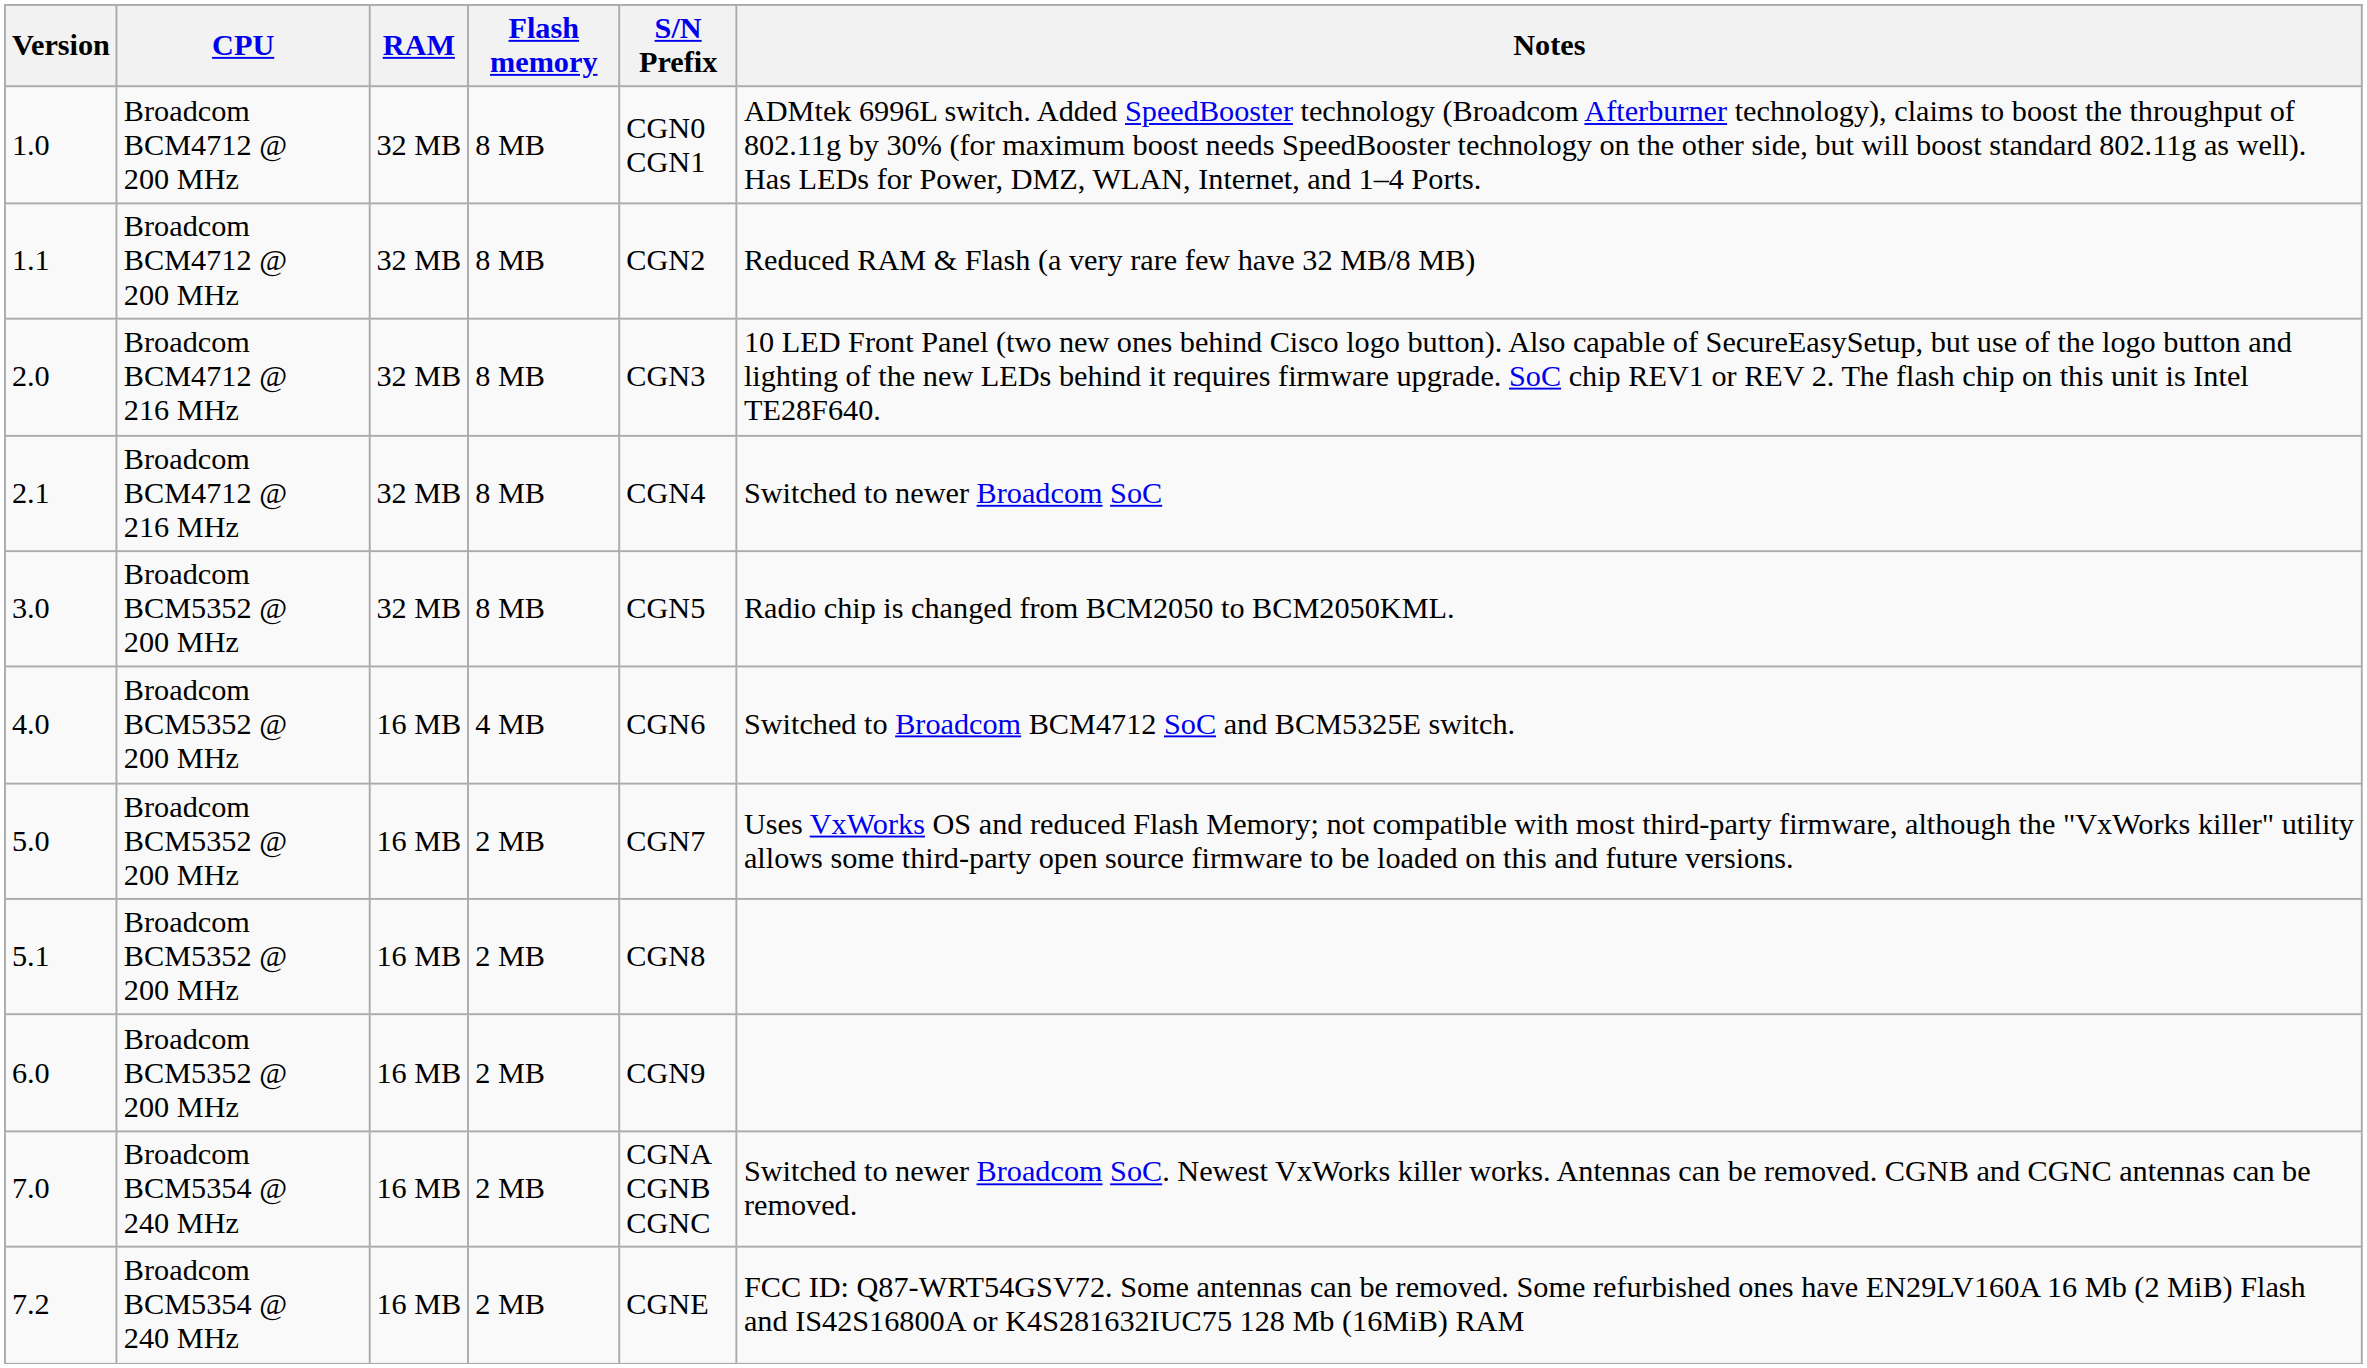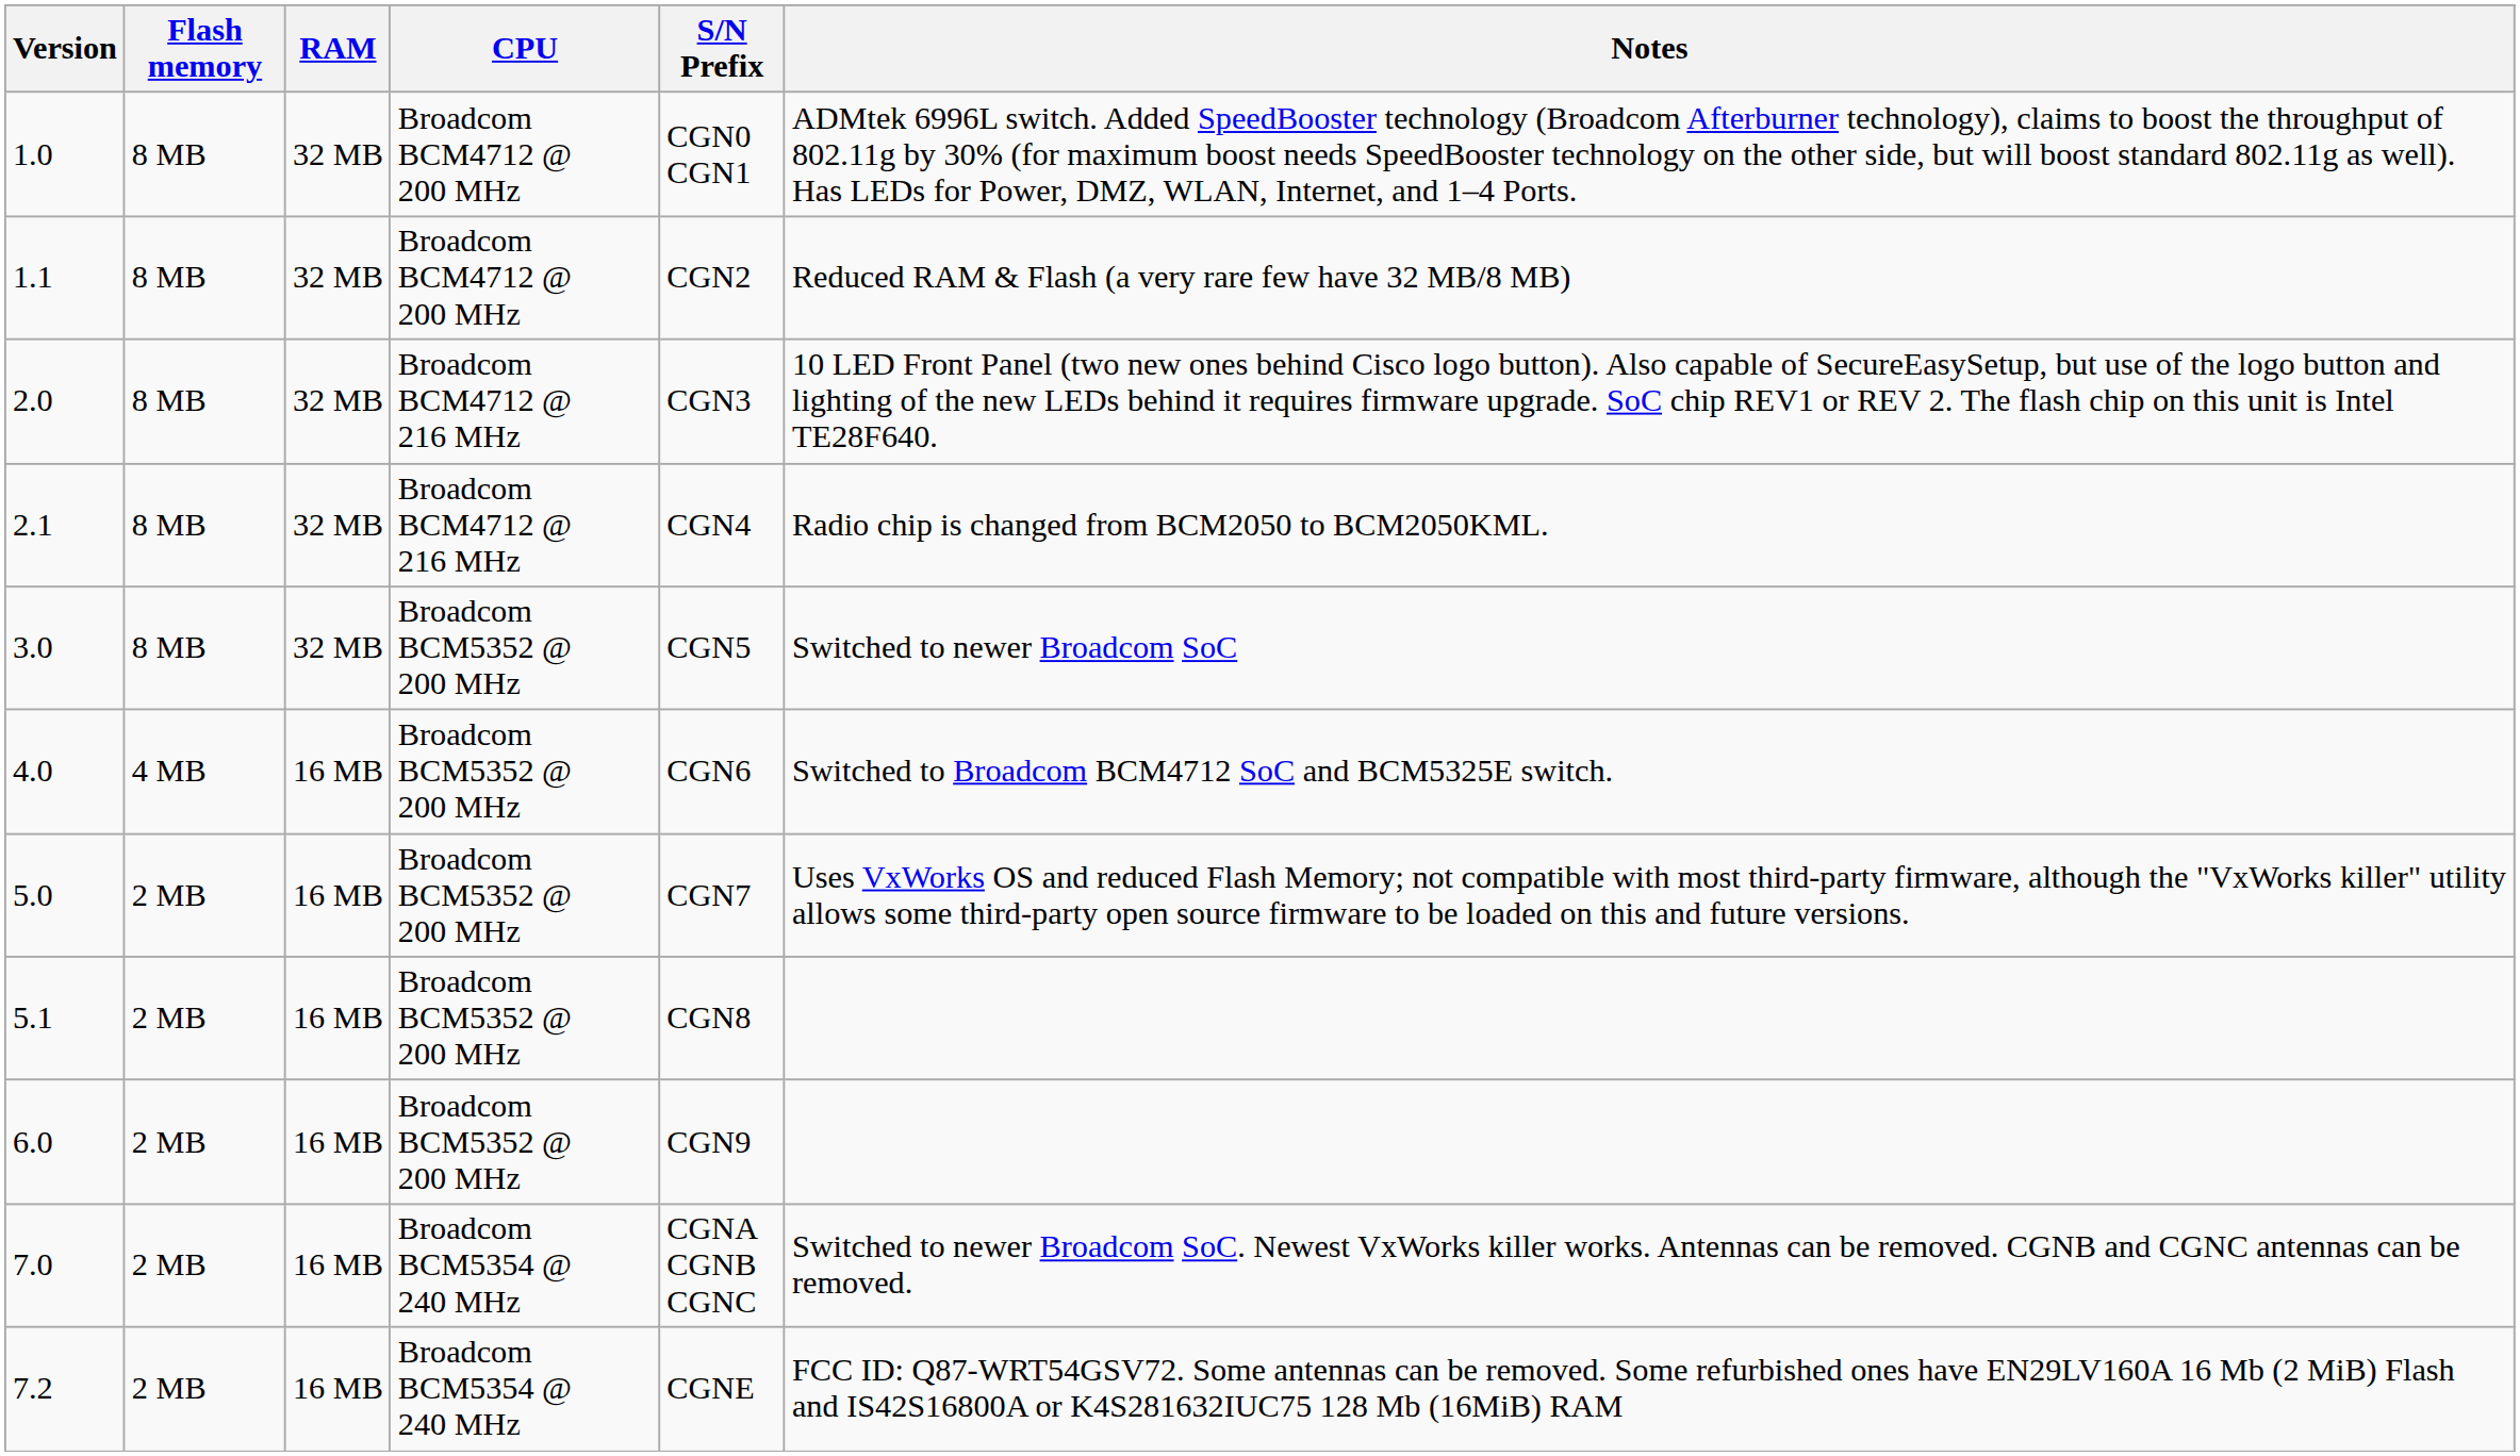 <table class="wikitable sortable">
 <tr>
 <th>Version</th>
+<th><a href='#'>Flash memory</a></th>
+<th><a href='#'>RAM</a></th>
 <th><a href='#'>CPU</a></th>
-<th><a href='#'>RAM</a></th>
-<th><a href='#'>Flash memory</a></th>
 <th><a href='#'>S/N</a> Prefix</th>
 <th>Notes</th>
 </tr>
 <tr>
 <td>1.0</td>
+<td>8 MB</td>
+<td>32 MB</td>
 <td>Broadcom BCM4712 @ 200 MHz</td>
-<td>32 MB</td>
-<td>8 MB</td>
 <td>CGN0<br>CGN1</td>
 <td>ADMtek 6996L switch. Added <a href='#'>SpeedBooster</a> technology (Broadcom <a href='#'>Afterburner</a> technology), claims to boost the throughput of 802.11g by 30% (for maximum boost needs SpeedBooster technology on the other side, but will boost standard 802.11g as well). Has LEDs for Power, DMZ, WLAN, Internet, and 1–4 Ports.</td>
 </tr>
 <tr>
 <td>1.1</td>
+<td>8 MB</td>
+<td>32 MB</td>
 <td>Broadcom BCM4712 @ 200 MHz</td>
-<td>32 MB</td>
-<td>8 MB</td>
 <td>CGN2</td>
 <td>Reduced RAM & Flash (a very rare few have 32 MB/8 MB)</td>
 </tr>
 <tr>
 <td>2.0</td>
+<td>8 MB</td>
+<td>32 MB</td>
 <td>Broadcom BCM4712 @ 216 MHz</td>
-<td>32 MB</td>
-<td>8 MB</td>
 <td>CGN3</td>
 <td>10 LED Front Panel (two new ones behind Cisco logo button). Also capable of SecureEasySetup, but use of the logo button and lighting of the new LEDs behind it requires firmware upgrade. <a href='#'>SoC</a> chip REV1 or REV 2.  The flash chip on this unit is Intel TE28F640.</td>
 </tr>
 <tr>
 <td>2.1</td>
+<td>8 MB</td>
+<td>32 MB</td>
 <td>Broadcom BCM4712 @ 216 MHz</td>
+<td>CGN4</td>
+<td>Radio chip is changed from BCM2050 to BCM2050KML.</td>
+</tr>
+<tr>
+<td>3.0</td>
+<td>8 MB</td>
 <td>32 MB</td>
-<td>8 MB</td>
-<td>CGN4</td>
+<td>Broadcom BCM5352 @ 200 MHz</td>
+<td>CGN5</td>
 <td>Switched to newer <a href='#'>Broadcom</a> <a href='#'>SoC</a></td>
 </tr>
 <tr>
-<td>3.0</td>
+<td>4.0</td>
+<td>4 MB</td>
+<td>16 MB</td>
 <td>Broadcom BCM5352 @ 200 MHz</td>
-<td>32 MB</td>
-<td>8 MB</td>
-<td>CGN5</td>
-<td>Radio chip is changed from BCM2050 to BCM2050KML.</td>
-</tr>
-<tr>
-<td>4.0</td>
-<td>Broadcom BCM5352 @ 200 MHz</td>
-<td>16 MB</td>
-<td>4 MB</td>
 <td>CGN6</td>
 <td>Switched to <a href='#'>Broadcom</a> BCM4712 <a href='#'>SoC</a> and BCM5325E switch.</td>
 </tr>
 <tr>
 <td>5.0</td>
+<td>2 MB</td>
+<td>16 MB</td>
 <td>Broadcom BCM5352 @ 200 MHz</td>
-<td>16 MB</td>
-<td>2 MB</td>
 <td>CGN7</td>
 <td>Uses <a href='#'>VxWorks</a> OS and reduced Flash Memory; not compatible with most third-party firmware, although the "VxWorks killer" utility allows some third-party open source firmware to be loaded on this and future versions.</td>
 </tr>
 <tr>
 <td>5.1</td>
+<td>2 MB</td>
+<td>16 MB</td>
 <td>Broadcom BCM5352 @ 200 MHz</td>
-<td>16 MB</td>
-<td>2 MB</td>
 <td>CGN8</td>
 <td></td>
 </tr>
 <tr>
 <td>6.0</td>
+<td>2 MB</td>
+<td>16 MB</td>
 <td>Broadcom BCM5352 @ 200 MHz</td>
-<td>16 MB</td>
-<td>2 MB</td>
 <td>CGN9</td>
 <td></td>
 </tr>
 <tr>
 <td>7.0</td>
+<td>2 MB</td>
+<td>16 MB</td>
 <td>Broadcom BCM5354 @ 240 MHz</td>
-<td>16 MB</td>
-<td>2 MB</td>
 <td>CGNA<br>CGNB<br>CGNC</td>
 <td>Switched to newer <a href='#'>Broadcom</a> <a href='#'>SoC</a>. Newest VxWorks killer works. Antennas can be removed. CGNB and CGNC antennas can be removed.</td>
 </tr>
 <tr>
 <td>7.2</td>
+<td>2 MB</td>
+<td>16 MB</td>
 <td>Broadcom BCM5354 @ 240 MHz</td>
-<td>16 MB</td>
-<td>2 MB</td>
 <td>CGNE</td>
 <td>FCC ID: Q87-WRT54GSV72. Some antennas can be removed. Some refurbished ones have EN29LV160A 16 Mb (2 MiB) Flash and IS42S16800A or K4S281632IUC75 128 Mb (16MiB) RAM</td>
 </tr>
 </table>
